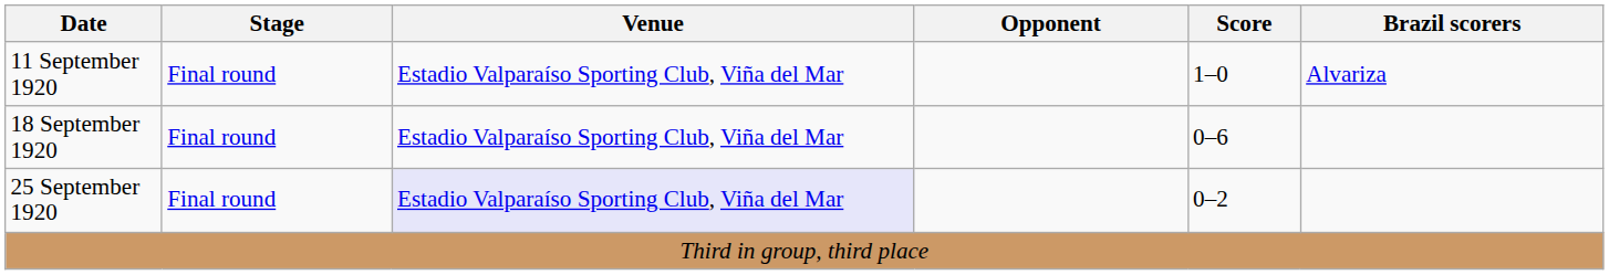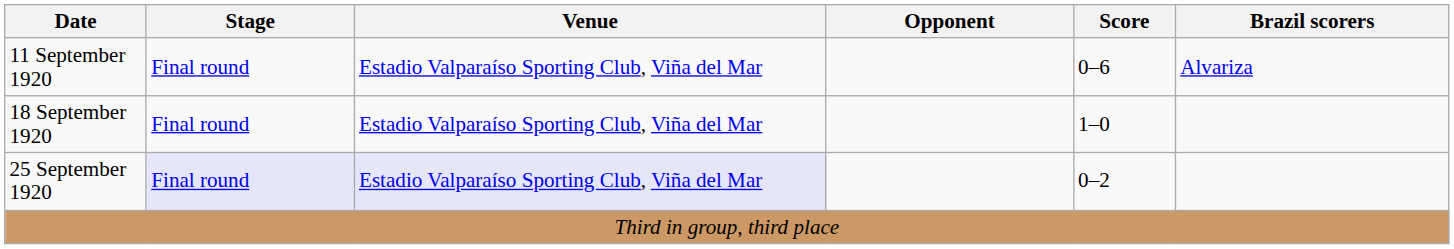 <table class="wikitable">
 <tr>
 <th width=100px>Date</th>
 <th width=150px>Stage</th>
 <th width=350px>Venue</th>
 <th width=180px>Opponent</th>
 <th width=70px>Score</th>
 <th width=200px>Brazil scorers</th>
 </tr>
 <tr>
 <td>11 September 1920</td>
 <td><a href='#'>Final round</a></td>
 <td><a href='#'>Estadio Valparaíso Sporting Club</a>, <a href='#'>Viña del Mar</a></td>
 <td></td>
-<td>1–0</td>
+<td>0–6</td>
 <td><a href='#'>Alvariza</a> </td>
 </tr>
 <tr>
 <td>18 September 1920</td>
 <td><a href='#'>Final round</a></td>
 <td><a href='#'>Estadio Valparaíso Sporting Club</a>, <a href='#'>Viña del Mar</a></td>
 <td></td>
-<td>0–6</td>
+<td>1–0</td>
 <td></td>
 </tr>
 <tr>
 <td>25 September 1920</td>
-<td><a href='#'>Final round</a></td>
+<td style="background: lavender;"><a href='#'>Final round</a></td>
 <td style="background: lavender;"><a href='#'>Estadio Valparaíso Sporting Club</a>, <a href='#'>Viña del Mar</a></td>
 <td></td>
 <td>0–2</td>
 <td></td>
 </tr>
 <tr>
 <td colspan="6"  style="text-align:center; background:#c96;"><em>Third in group, third place</em></td>
 </tr>
 </table>
